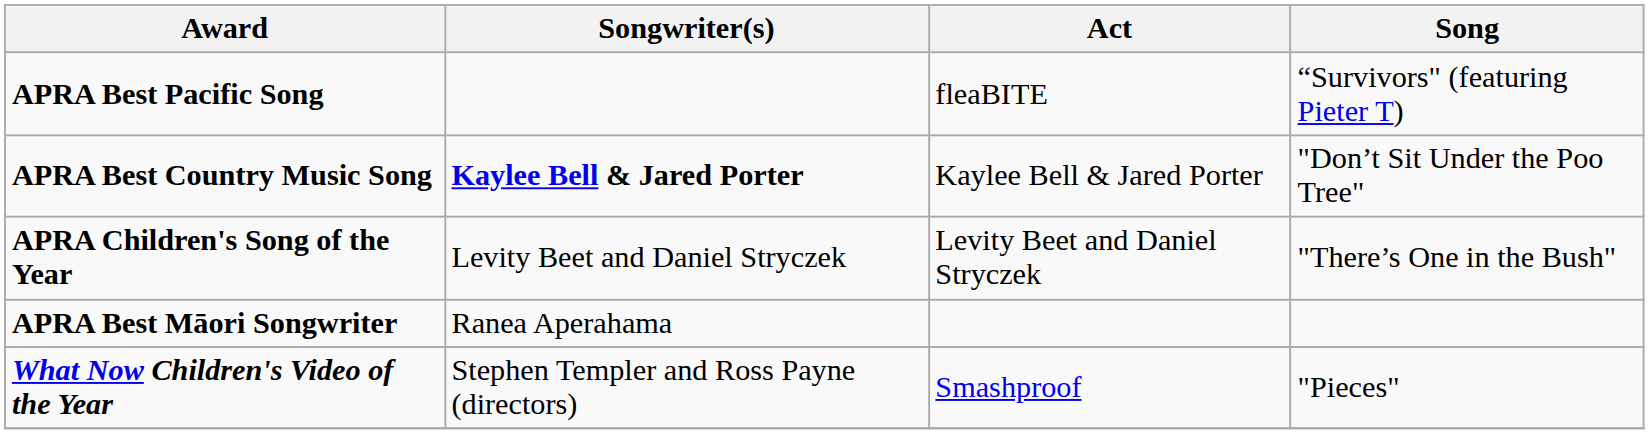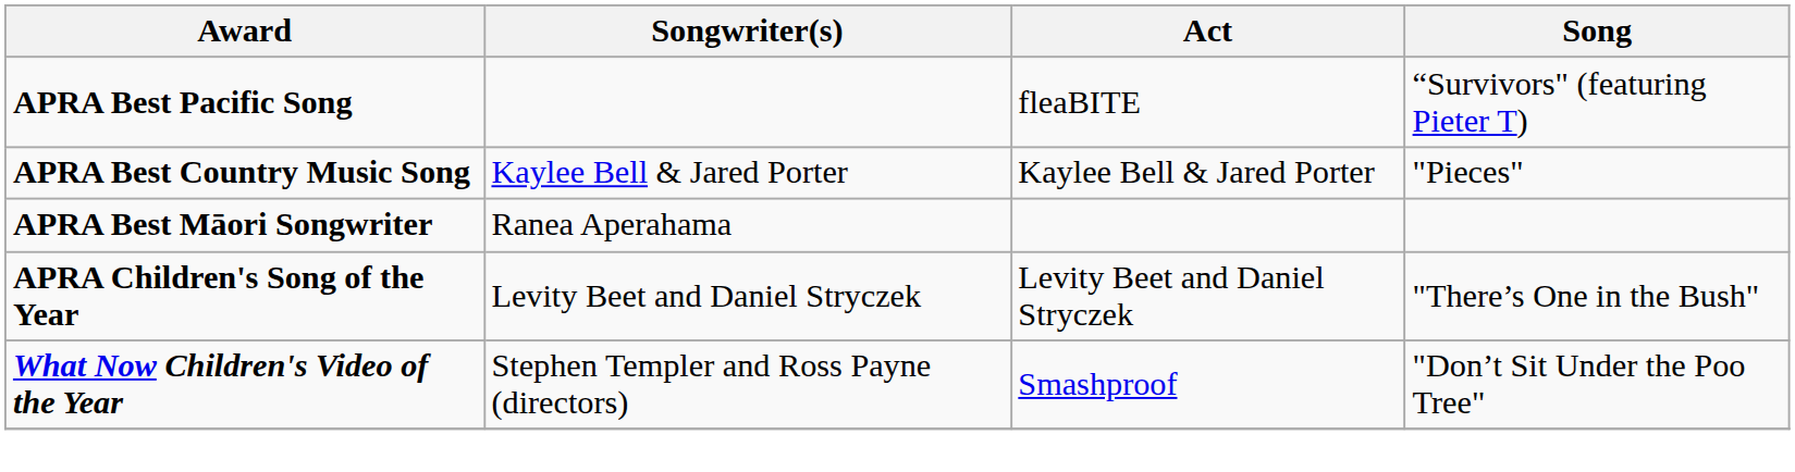 <table class="wikitable">
 <tr>
 <th>Award</th>
 <th>Songwriter(s)</th>
 <th>Act</th>
 <th>Song</th>
 </tr>
 <tr>
 <td><strong>APRA Best Pacific Song</strong></td>
 <td></td>
 <td>fleaBITE</td>
 <td>“Survivors" (featuring <a href='#'>Pieter T</a>)</td>
 </tr>
 <tr>
 <td><strong>APRA Best Country Music Song</strong></td>
-<td><strong><a href='#'>Kaylee Bell</a> & Jared Porter</strong></td>
+<td><a href='#'>Kaylee Bell</a> & Jared Porter</td>
 <td>Kaylee Bell & Jared Porter</td>
-<td>"Don’t Sit Under the Poo Tree"</td>
+<td>"Pieces"</td>
+</tr>
+<tr>
+<td><strong>APRA Best Māori Songwriter</strong></td>
+<td>Ranea Aperahama</td>
+<td></td>
+<td></td>
 </tr>
 <tr>
 <td><strong>APRA Children's Song of the Year</strong></td>
 <td>Levity Beet and Daniel Stryczek</td>
 <td>Levity Beet and Daniel Stryczek</td>
 <td>"There’s One in the Bush"</td>
 </tr>
 <tr>
-<td><strong>APRA Best Māori Songwriter</strong></td>
-<td>Ranea Aperahama</td>
-<td></td>
-<td></td>
-</tr>
-<tr>
 <td><strong><em><a href='#'>What Now</a><em> Children's Video of the Year<strong></td>
 <td>Stephen Templer and Ross Payne (directors)</td>
 <td><a href='#'>Smashproof</a></td>
-<td>"Pieces"</td>
+<td>"Don’t Sit Under the Poo Tree"</td>
 </tr>
 <tr>
 </tr>
 </table>
